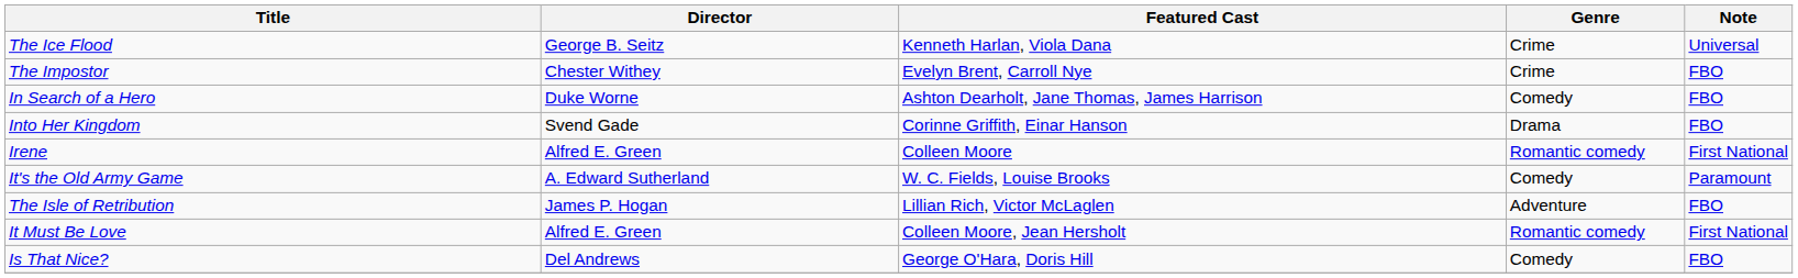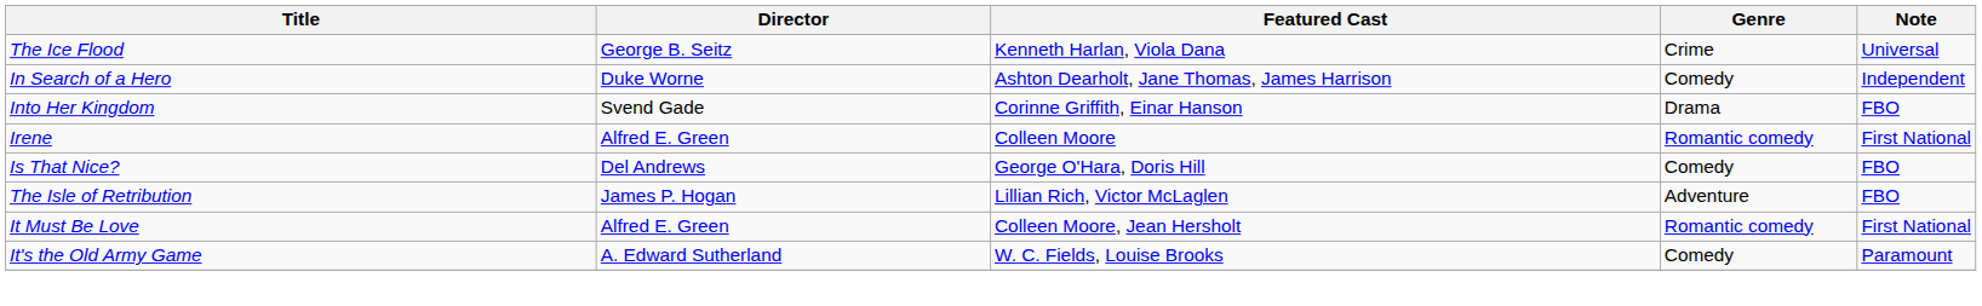 <table class="wikitable">
 <tr>
 <th style="width:30%;">Title</th>
 <th style="width:20%;">Director</th>
 <th style="width:34%;">Featured Cast</th>
 <th style="width:10%;">Genre</th>
 <th style="width:10%;">Note</th>
 </tr>
 <tr>
 <td><em><a href='#'>The Ice Flood</a></em></td>
 <td><a href='#'>George B. Seitz</a></td>
 <td><a href='#'>Kenneth Harlan</a>, <a href='#'>Viola Dana</a></td>
 <td>Crime</td>
 <td><a href='#'>Universal</a></td>
 </tr>
 <tr>
-<td><em><a href='#'>The Impostor</a></em></td>
-<td><a href='#'>Chester Withey</a></td>
-<td><a href='#'>Evelyn Brent</a>, <a href='#'>Carroll Nye</a></td>
-<td>Crime</td>
-<td><a href='#'>FBO</a></td>
-</tr>
-<tr>
 <td><em><a href='#'>In Search of a Hero</a></em></td>
 <td><a href='#'>Duke Worne</a></td>
 <td><a href='#'>Ashton Dearholt</a>, <a href='#'>Jane Thomas</a>, <a href='#'>James Harrison</a></td>
 <td>Comedy</td>
-<td><a href='#'>FBO</a></td>
+<td><a href='#'>Independent</a></td>
 </tr>
 <tr>
 <td><em><a href='#'>Into Her Kingdom</a></em></td>
 <td>Svend Gade</td>
 <td><a href='#'>Corinne Griffith</a>, <a href='#'>Einar Hanson</a></td>
 <td>Drama</td>
 <td><a href='#'>FBO</a></td>
 </tr>
 <tr>
 <td><em><a href='#'>Irene</a></em></td>
 <td><a href='#'>Alfred E. Green</a></td>
 <td><a href='#'>Colleen Moore</a></td>
 <td><a href='#'>Romantic comedy</a></td>
 <td><a href='#'>First National</a></td>
 </tr>
 <tr>
-<td><em><a href='#'>It's the Old Army Game</a></em></td>
-<td><a href='#'>A. Edward Sutherland</a></td>
-<td><a href='#'>W. C. Fields</a>, <a href='#'>Louise Brooks</a></td>
+<td><em><a href='#'>Is That Nice?</a></em></td>
+<td><a href='#'>Del Andrews</a></td>
+<td><a href='#'>George O'Hara</a>, <a href='#'>Doris Hill</a></td>
 <td>Comedy</td>
-<td><a href='#'>Paramount</a></td>
+<td><a href='#'>FBO</a></td>
 </tr>
 <tr>
 <td><em><a href='#'>The Isle of Retribution</a></em></td>
 <td><a href='#'>James P. Hogan</a></td>
 <td><a href='#'>Lillian Rich</a>, <a href='#'>Victor McLaglen</a></td>
 <td>Adventure</td>
 <td><a href='#'>FBO</a></td>
 </tr>
 <tr>
 <td><em><a href='#'>It Must Be Love</a></em></td>
 <td><a href='#'>Alfred E. Green</a></td>
 <td><a href='#'>Colleen Moore</a>, <a href='#'>Jean Hersholt</a></td>
 <td><a href='#'>Romantic comedy</a></td>
 <td><a href='#'>First National</a></td>
 </tr>
 <tr>
-<td><em><a href='#'>Is That Nice?</a></em></td>
-<td><a href='#'>Del Andrews</a></td>
-<td><a href='#'>George O'Hara</a>, <a href='#'>Doris Hill</a></td>
+<td><em><a href='#'>It's the Old Army Game</a></em></td>
+<td><a href='#'>A. Edward Sutherland</a></td>
+<td><a href='#'>W. C. Fields</a>, <a href='#'>Louise Brooks</a></td>
 <td>Comedy</td>
-<td><a href='#'>FBO</a></td>
+<td><a href='#'>Paramount</a></td>
 </tr>
 <tr>
 </tr>
 </table>
